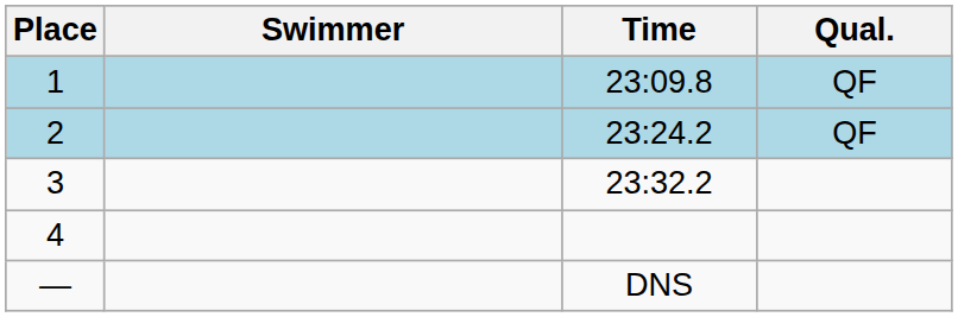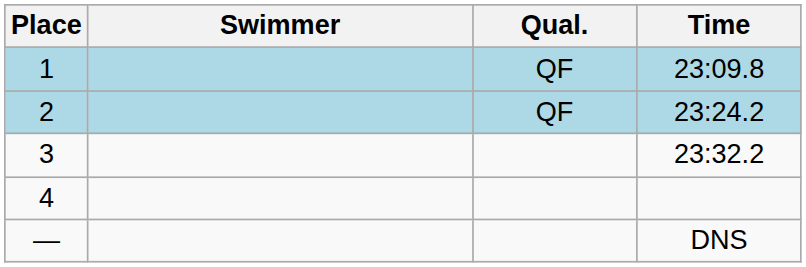 <table class=wikitable style="text-align:center">
 <tr>
 <th>Place</th>
 <th width=220>Swimmer</th>
+<th width=90>Qual.</th>
 <th width=90>Time</th>
-<th width=90>Qual.</th>
 </tr>
 <tr bgcolor=lightblue>
 <td>1</td>
 <td align=left></td>
+<td>QF</td>
 <td>23:09.8</td>
-<td>QF</td>
 </tr>
 <tr bgcolor=lightblue>
 <td>2</td>
 <td align=left></td>
+<td>QF</td>
 <td>23:24.2</td>
-<td>QF</td>
 </tr>
 <tr>
 <td>3</td>
 <td align=left></td>
+<td></td>
 <td>23:32.2</td>
-<td></td>
 </tr>
 <tr>
 <td>4</td>
 <td align=left></td>
 <td></td>
 <td></td>
 </tr>
 <tr>
 <td>—</td>
 <td align=left></td>
+<td></td>
 <td>DNS</td>
-<td></td>
 </tr>
 </table>
